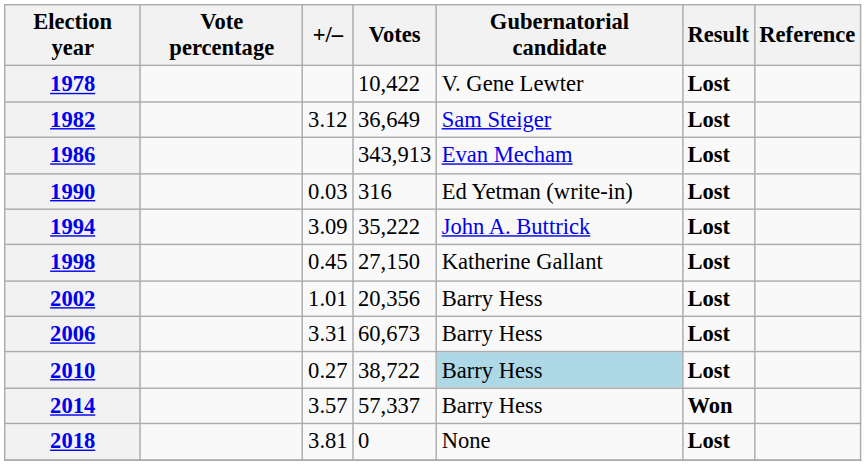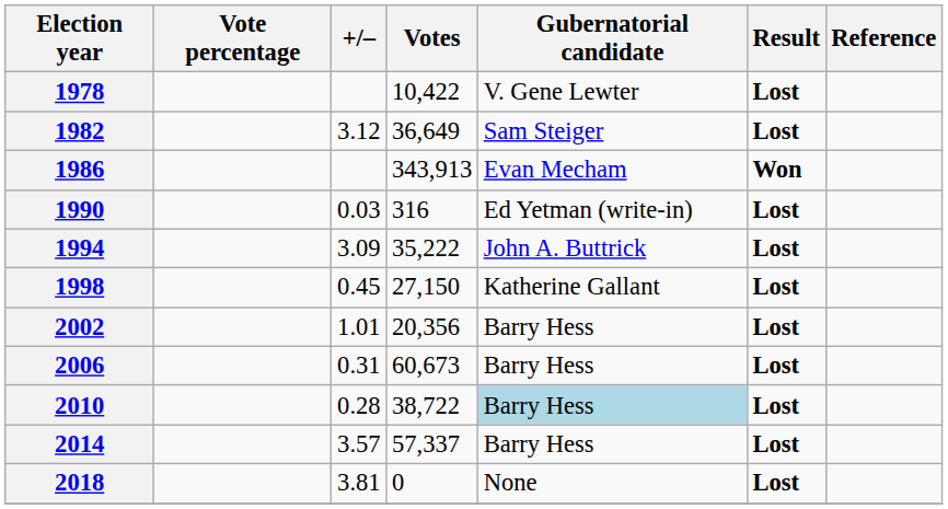 <table class=wikitable>
 <tr>
 <th>Election year</th>
 <th>Vote percentage</th>
 <th>+/–</th>
 <th>Votes</th>
 <th>Gubernatorial candidate</th>
 <th>Result</th>
 <th>Reference</th>
 </tr>
 <tr>
 <th><a href='#'>1978</a></th>
 <td></td>
 <td></td>
 <td>10,422</td>
 <td>V. Gene Lewter</td>
 <td><strong>Lost</strong></td>
 <td></td>
 </tr>
 <tr>
 <th><a href='#'>1982</a></th>
 <td></td>
 <td> 3.12</td>
 <td>36,649</td>
 <td><a href='#'>Sam Steiger</a></td>
 <td><strong>Lost</strong></td>
 <td></td>
 </tr>
 <tr>
 <th><a href='#'>1986</a></th>
 <td></td>
 <td></td>
 <td>343,913</td>
 <td><a href='#'>Evan Mecham</a></td>
-<td><strong>Lost</strong></td>
+<td><strong>Won</strong></td>
 <td></td>
 </tr>
 <tr>
 <th><a href='#'>1990</a></th>
 <td></td>
 <td> 0.03</td>
 <td>316</td>
 <td>Ed Yetman (write-in)</td>
 <td><strong>Lost</strong></td>
 <td></td>
 </tr>
 <tr>
 <th><a href='#'>1994</a></th>
 <td></td>
 <td> 3.09</td>
 <td>35,222</td>
 <td><a href='#'>John A. Buttrick</a></td>
 <td><strong>Lost</strong></td>
 <td></td>
 </tr>
 <tr>
 <th><a href='#'>1998</a></th>
 <td></td>
 <td> 0.45</td>
 <td>27,150</td>
 <td>Katherine Gallant</td>
 <td><strong>Lost</strong></td>
 <td></td>
 </tr>
 <tr>
 <th><a href='#'>2002</a></th>
 <td></td>
 <td> 1.01</td>
 <td>20,356</td>
 <td>Barry Hess</td>
 <td><strong>Lost</strong></td>
 <td></td>
 </tr>
 <tr>
 <th><a href='#'>2006</a></th>
 <td></td>
-<td> 3.31</td>
+<td> 0.31</td>
 <td>60,673</td>
 <td>Barry Hess</td>
 <td><strong>Lost</strong></td>
 <td></td>
 </tr>
 <tr>
 <th><a href='#'>2010</a></th>
 <td></td>
-<td> 0.27</td>
+<td> 0.28</td>
 <td>38,722</td>
 <td style="background: lightblue;">Barry Hess</td>
 <td><strong>Lost</strong></td>
 <td></td>
 </tr>
 <tr>
 <th><a href='#'>2014</a></th>
 <td></td>
 <td> 3.57</td>
 <td>57,337</td>
 <td>Barry Hess</td>
-<td><strong>Won</strong></td>
+<td><strong>Lost</strong></td>
 <td></td>
 </tr>
 <tr>
 <th><a href='#'>2018</a></th>
 <td></td>
 <td> 3.81</td>
 <td>0</td>
 <td>None</td>
 <td><strong>Lost</strong></td>
 <td></td>
 </tr>
 <tr>
 </tr>
 </table>
